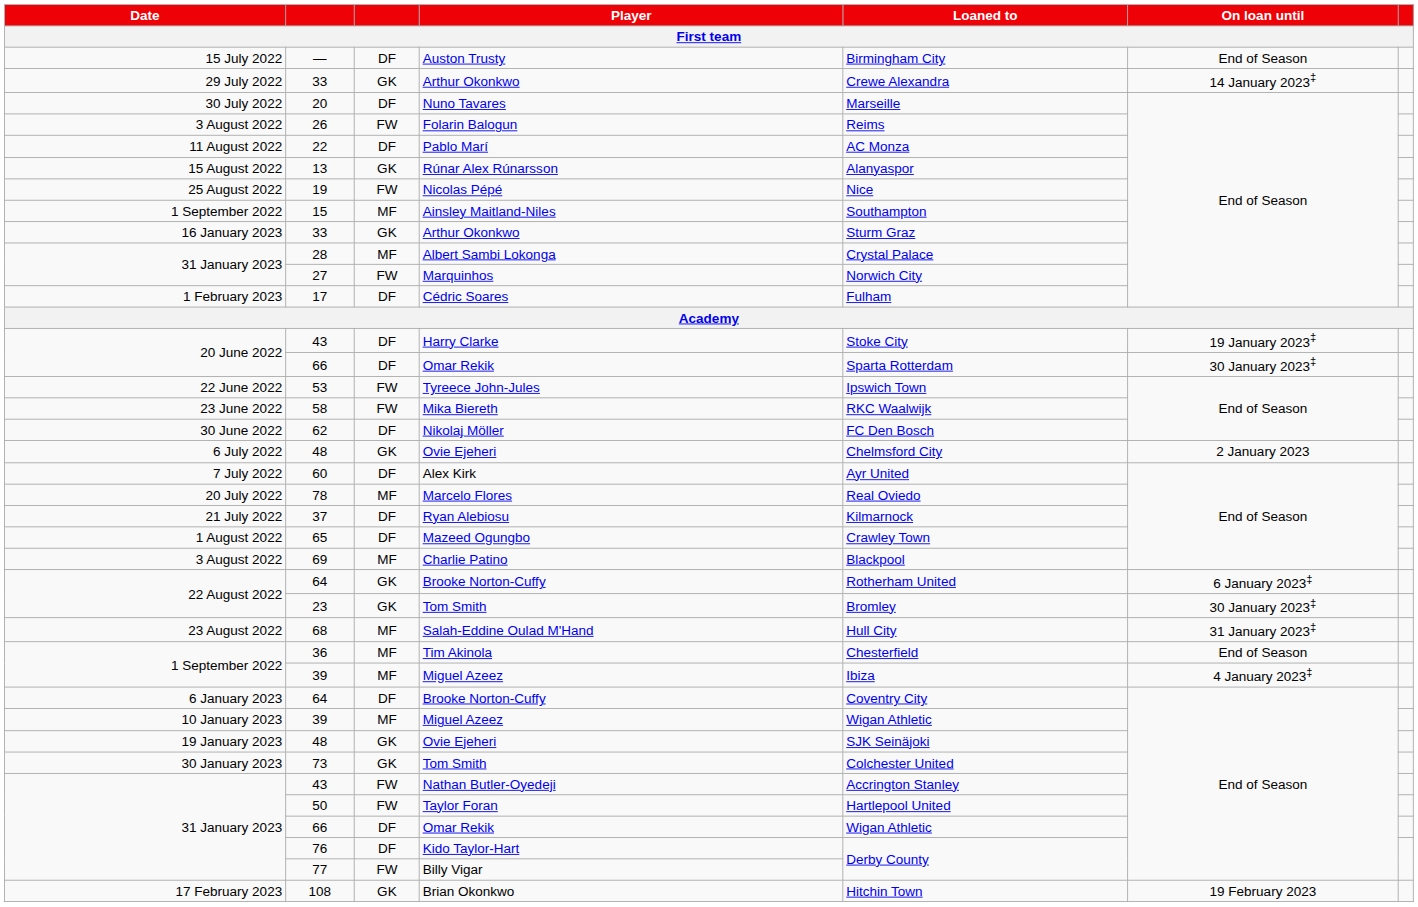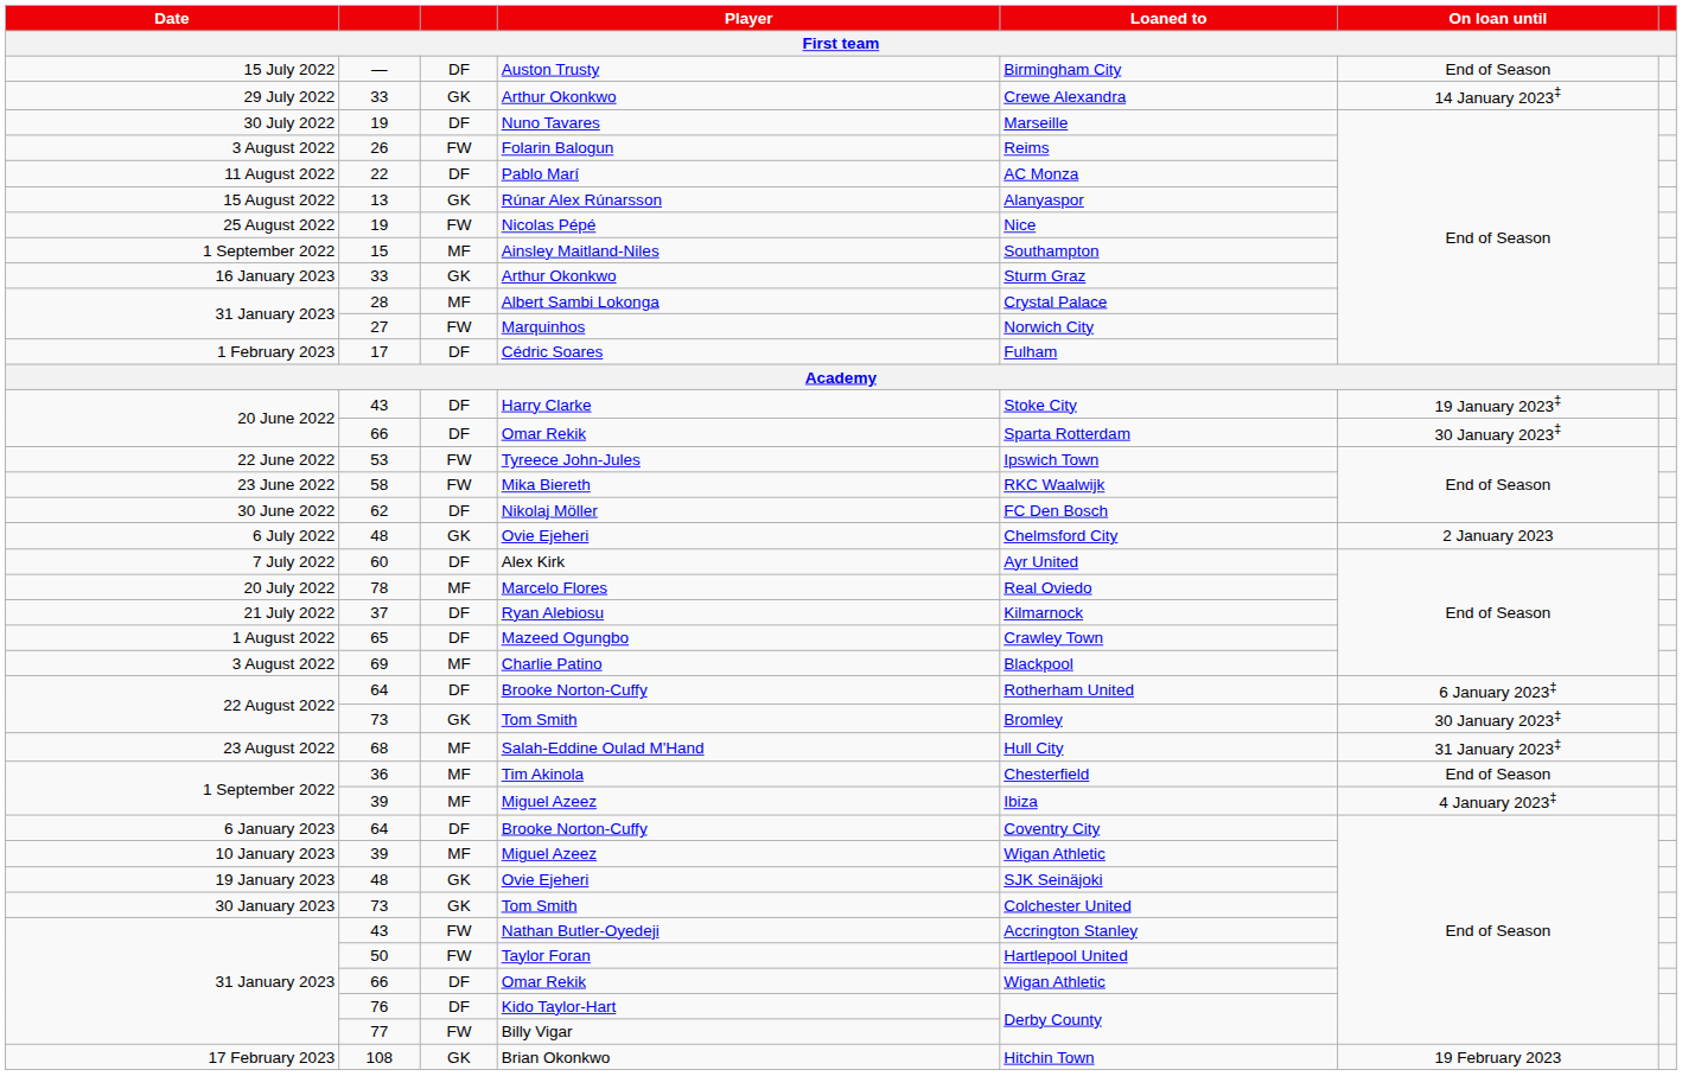 <table class="wikitable sortable" style="text-align:center; font-size:95%; width:100%;">
 <tr>
 <th style="background-color:#ee0107; color:#ffffff;">Date</th>
 <th style="background-color:#ee0107; color:#ffffff;"></th>
 <th style="background-color:#ee0107; color:#ffffff;"></th>
 <th style="background-color:#ee0107; color:#ffffff;">Player</th>
 <th style="background-color:#ee0107; color:#ffffff;">Loaned to</th>
 <th style="background-color:#ee0107; color:#ffffff;">On loan until</th>
 <th style="background-color:#ee0107; color:#ffffff;" class="unsortable"></th>
 </tr>
 <tr>
 <th colspan="7"><a href='#'>First team</a></th>
 </tr>
 <tr>
 <td style="text-align:right;">15 July 2022</td>
 <td>—</td>
 <td>DF</td>
 <td style="text-align:left;" data-sort-value="Trus"> <a href='#'>Auston Trusty</a></td>
 <td style="text-align:left;"> <a href='#'>Birmingham City</a></td>
 <td>End of Season</td>
 <td></td>
 </tr>
 <tr>
 <td style="text-align:right;">29 July 2022</td>
 <td>33</td>
 <td>GK</td>
 <td style="text-align:left;" data-sort-value="OkoA"> <a href='#'>Arthur Okonkwo</a></td>
 <td style="text-align:left;"> <a href='#'>Crewe Alexandra</a></td>
 <td>14 January 2023<sup>‡</sup></td>
 <td></td>
 </tr>
 <tr>
 <td style="text-align:right;">30 July 2022</td>
-<td>20</td>
+<td>19</td>
 <td>DF</td>
 <td style="text-align:left;" data-sort-value="Tava"> <a href='#'>Nuno Tavares</a></td>
 <td style="text-align:left;"> <a href='#'>Marseille</a></td>
 <td rowspan="10">End of Season</td>
 <td></td>
 </tr>
 <tr>
 <td style="text-align:right;">3 August 2022</td>
 <td>26</td>
 <td>FW</td>
 <td style="text-align:left;" data-sort-value="Balo"> <a href='#'>Folarin Balogun</a></td>
 <td style="text-align:left;"> <a href='#'>Reims</a></td>
 <td></td>
 </tr>
 <tr>
 <td style="text-align:right;">11 August 2022</td>
 <td>22</td>
 <td>DF</td>
 <td style="text-align:left;" data-sort-value="Mari"> <a href='#'>Pablo Marí</a></td>
 <td style="text-align:left;"> <a href='#'>AC Monza</a></td>
 <td></td>
 </tr>
 <tr>
 <td style="text-align:right;">15 August 2022</td>
 <td>13</td>
 <td>GK</td>
 <td style="text-align:left;" data-sort-value="Runa"> <a href='#'>Rúnar Alex Rúnarsson</a></td>
 <td style="text-align:left;"> <a href='#'>Alanyaspor</a></td>
 <td></td>
 </tr>
 <tr>
 <td style="text-align:right;">25 August 2022</td>
 <td>19</td>
 <td>FW</td>
 <td style="text-align:left;" data-sort-value="Pepe"> <a href='#'>Nicolas Pépé</a></td>
 <td style="text-align:left;"> <a href='#'>Nice</a></td>
 <td></td>
 </tr>
 <tr>
 <td style="text-align:right;">1 September 2022</td>
 <td>15</td>
 <td>MF</td>
 <td style="text-align:left;" data-sort-value="Mait"> <a href='#'>Ainsley Maitland-Niles</a></td>
 <td style="text-align:left;"> <a href='#'>Southampton</a></td>
 <td></td>
 </tr>
 <tr>
 <td style="text-align:right;">16 January 2023</td>
 <td>33</td>
 <td>GK</td>
 <td style="text-align:left;" data-sort-value="OkoA"> <a href='#'>Arthur Okonkwo</a></td>
 <td style="text-align:left;"> <a href='#'>Sturm Graz</a></td>
 <td></td>
 </tr>
 <tr>
 <td rowspan="2" style="text-align:right;">31 January 2023</td>
 <td>28</td>
 <td>MF</td>
 <td style="text-align:left;" data-sort-value="Samb"> <a href='#'>Albert Sambi Lokonga</a></td>
 <td style="text-align:left;"> <a href='#'>Crystal Palace</a></td>
 <td></td>
 </tr>
 <tr>
 <td>27</td>
 <td>FW</td>
 <td style="text-align:left;" data-sort-value="Marq"> <a href='#'>Marquinhos</a></td>
 <td style="text-align:left;"> <a href='#'>Norwich City</a></td>
 <td></td>
 </tr>
 <tr>
 <td style="text-align:right;">1 February 2023</td>
 <td>17</td>
 <td>DF</td>
 <td style="text-align:left;" data-sort-value="Soar"> <a href='#'>Cédric Soares</a></td>
 <td style="text-align:left;"> <a href='#'>Fulham</a></td>
 <td></td>
 </tr>
 <tr>
 <th colspan="7"><a href='#'>Academy</a></th>
 </tr>
 <tr>
 <td rowspan="2" style="text-align:right;">20 June 2022</td>
 <td>43</td>
 <td>DF</td>
 <td style="text-align:left;" data-sort-value="Clar"> <a href='#'>Harry Clarke</a></td>
 <td style="text-align:left;"> <a href='#'>Stoke City</a></td>
 <td>19 January 2023<sup>‡</sup></td>
 <td></td>
 </tr>
 <tr>
 <td>66</td>
 <td>DF</td>
 <td style="text-align:left;" data-sort-value="Reki"> <a href='#'>Omar Rekik</a></td>
 <td style="text-align:left;"> <a href='#'>Sparta Rotterdam</a></td>
 <td>30 January 2023<sup>‡</sup></td>
 <td></td>
 </tr>
 <tr>
 <td style="text-align:right;">22 June 2022</td>
 <td>53</td>
 <td>FW</td>
 <td style="text-align:left;" data-sort-value="John"> <a href='#'>Tyreece John-Jules</a></td>
 <td style="text-align:left;"> <a href='#'>Ipswich Town</a></td>
 <td rowspan="3">End of Season</td>
 <td></td>
 </tr>
 <tr>
 <td style="text-align:right;">23 June 2022</td>
 <td>58</td>
 <td>FW</td>
 <td style="text-align:left;" data-sort-value="Bier"> <a href='#'>Mika Biereth</a></td>
 <td style="text-align:left;"> <a href='#'>RKC Waalwijk</a></td>
 </tr>
 <tr>
 <td style="text-align:right;">30 June 2022</td>
 <td>62</td>
 <td>DF</td>
 <td style="text-align:left;" data-sort-value="Moll"> <a href='#'>Nikolaj Möller</a></td>
 <td style="text-align:left;"> <a href='#'>FC Den Bosch</a></td>
 <td></td>
 </tr>
 <tr>
 <td style="text-align:right;">6 July 2022</td>
 <td>48</td>
 <td>GK</td>
 <td style="text-align:left;" data-sort-value="Ejeh"> <a href='#'>Ovie Ejeheri</a></td>
 <td style="text-align:left;"> <a href='#'>Chelmsford City</a></td>
 <td>2 January 2023</td>
 <td></td>
 </tr>
 <tr>
 <td style="text-align:right;">7 July 2022</td>
 <td>60</td>
 <td>DF</td>
 <td style="text-align:left;" data-sort-value="Kirk"> Alex Kirk</td>
 <td style="text-align:left;"> <a href='#'>Ayr United</a></td>
 <td rowspan="5">End of Season</td>
 <td></td>
 </tr>
 <tr>
 <td style="text-align:right;">20 July 2022</td>
 <td>78</td>
 <td>MF</td>
 <td style="text-align:left;" data-sort-value="Flor"> <a href='#'>Marcelo Flores</a></td>
 <td style="text-align:left;"> <a href='#'>Real Oviedo</a></td>
 <td></td>
 </tr>
 <tr>
 <td style="text-align:right;">21 July 2022</td>
 <td>37</td>
 <td>DF</td>
 <td style="text-align:left;" data-sort-value="Aleb"> <a href='#'>Ryan Alebiosu</a></td>
 <td style="text-align:left;"> <a href='#'>Kilmarnock</a></td>
 <td></td>
 </tr>
 <tr>
 <td style="text-align:right;">1 August 2022</td>
 <td>65</td>
 <td>DF</td>
 <td style="text-align:left;" data-sort-value="Ogun"> <a href='#'>Mazeed Ogungbo</a></td>
 <td style="text-align:left;"> <a href='#'>Crawley Town</a></td>
 <td></td>
 </tr>
 <tr>
 <td style="text-align:right;">3 August 2022</td>
 <td>69</td>
 <td>MF</td>
 <td style="text-align:left;" data-sort-value="Pati"> <a href='#'>Charlie Patino</a></td>
 <td style="text-align:left;"> <a href='#'>Blackpool</a></td>
 <td></td>
 </tr>
 <tr>
 <td rowspan="2" style="text-align:right;">22 August 2022</td>
 <td>64</td>
-<td>GK</td>
+<td>DF</td>
 <td style="text-align:left;" data-sort-value="Nort"> <a href='#'>Brooke Norton-Cuffy</a></td>
 <td style="text-align:left;"> <a href='#'>Rotherham United</a></td>
 <td>6 January 2023<sup>‡</sup></td>
 <td></td>
 </tr>
 <tr>
-<td>23</td>
+<td>73</td>
 <td>GK</td>
 <td style="text-align:left;" data-sort-value="Smit"> <a href='#'>Tom Smith</a></td>
 <td style="text-align:left;"> <a href='#'>Bromley</a></td>
 <td>30 January 2023<sup>‡</sup></td>
 <td></td>
 </tr>
 <tr>
 <td style="text-align:right;">23 August 2022</td>
 <td>68</td>
 <td>MF</td>
 <td style="text-align:left;" data-sort-value="Oula"> <a href='#'>Salah-Eddine Oulad M'Hand</a></td>
 <td style="text-align:left;"> <a href='#'>Hull City</a></td>
 <td>31 January 2023<sup>‡</sup></td>
 <td></td>
 </tr>
 <tr>
 <td rowspan="2" style="text-align:right;">1 September 2022</td>
 <td>36</td>
 <td>MF</td>
 <td style="text-align:left;" data-sort-value="Akin"> <a href='#'>Tim Akinola</a></td>
 <td style="text-align:left;"> <a href='#'>Chesterfield</a></td>
 <td>End of Season</td>
 <td></td>
 </tr>
 <tr>
 <td>39</td>
 <td>MF</td>
 <td style="text-align:left;" data-sort-value="Azee"> <a href='#'>Miguel Azeez</a></td>
 <td style="text-align:left;"> <a href='#'>Ibiza</a></td>
 <td>4 January 2023<sup>‡</sup></td>
 <td></td>
 </tr>
 <tr>
 <td style="text-align:right;">6 January 2023</td>
 <td>64</td>
 <td>DF</td>
 <td style="text-align:left;" data-sort-value="Nort"> <a href='#'>Brooke Norton-Cuffy</a></td>
 <td style="text-align:left;"> <a href='#'>Coventry City</a></td>
 <td rowspan="9">End of Season</td>
 <td></td>
 </tr>
 <tr>
 <td style="text-align:right;">10 January 2023</td>
 <td>39</td>
 <td>MF</td>
 <td style="text-align:left;" data-sort-value="Azee"> <a href='#'>Miguel Azeez</a></td>
 <td style="text-align:left;"> <a href='#'>Wigan Athletic</a></td>
 <td></td>
 </tr>
 <tr>
 <td style="text-align:right;">19 January 2023</td>
 <td>48</td>
 <td>GK</td>
 <td style="text-align:left;" data-sort-value="Ejeh"> <a href='#'>Ovie Ejeheri</a></td>
 <td style="text-align:left;"> <a href='#'>SJK Seinäjoki</a></td>
 <td></td>
 </tr>
 <tr>
 <td style="text-align:right;">30 January 2023</td>
 <td>73</td>
 <td>GK</td>
 <td style="text-align:left;" data-sort-value="Smit"> <a href='#'>Tom Smith</a></td>
 <td style="text-align:left;"> <a href='#'>Colchester United</a></td>
 <td></td>
 </tr>
 <tr>
 <td rowspan="5" style="text-align:right;">31 January 2023</td>
 <td>43</td>
 <td>FW</td>
 <td style="text-align:left;" data-sort-value="Butl"> <a href='#'>Nathan Butler-Oyedeji</a></td>
 <td style="text-align:left;"> <a href='#'>Accrington Stanley</a></td>
 <td></td>
 </tr>
 <tr>
 <td>50</td>
 <td>FW</td>
 <td style="text-align:left;" data-sort-value="Fora"> <a href='#'>Taylor Foran</a></td>
 <td style="text-align:left;"> <a href='#'>Hartlepool United</a></td>
 <td></td>
 </tr>
 <tr>
 <td>66</td>
 <td>DF</td>
 <td style="text-align:left;" data-sort-value="Reki"> <a href='#'>Omar Rekik</a></td>
 <td style="text-align:left;"> <a href='#'>Wigan Athletic</a></td>
 <td></td>
 </tr>
 <tr>
 <td>76</td>
 <td>DF</td>
 <td style="text-align:left;" data-sort-value="Tayl"> <a href='#'>Kido Taylor-Hart</a></td>
 <td rowspan="2" style="text-align:left;"> <a href='#'>Derby County</a></td>
 <td rowspan="2"></td>
 </tr>
 <tr>
 <td>77</td>
 <td>FW</td>
 <td style="text-align:left;" data-sort-value="Viga"> Billy Vigar</td>
 </tr>
 <tr>
 <td style="text-align:right;">17 February 2023</td>
 <td>108</td>
 <td>GK</td>
 <td style="text-align:left;" data-sort-value="OkoB"> Brian Okonkwo</td>
 <td style="text-align:left;"> <a href='#'>Hitchin Town</a></td>
 <td>19 February 2023</td>
 <td></td>
 </tr>
 </table>
